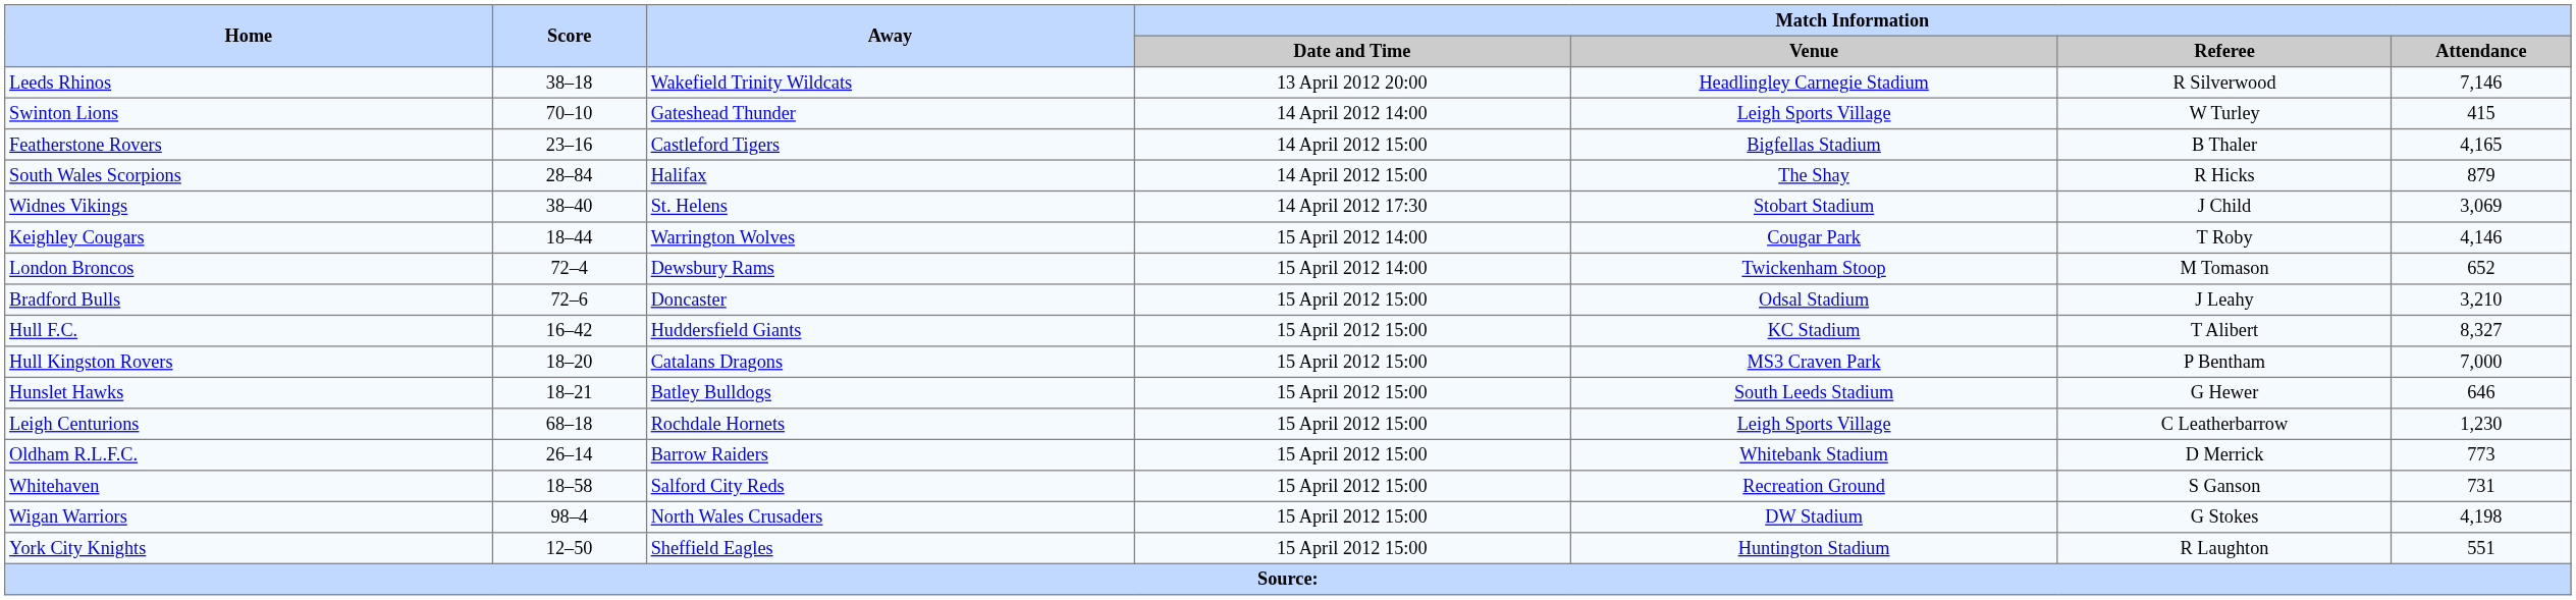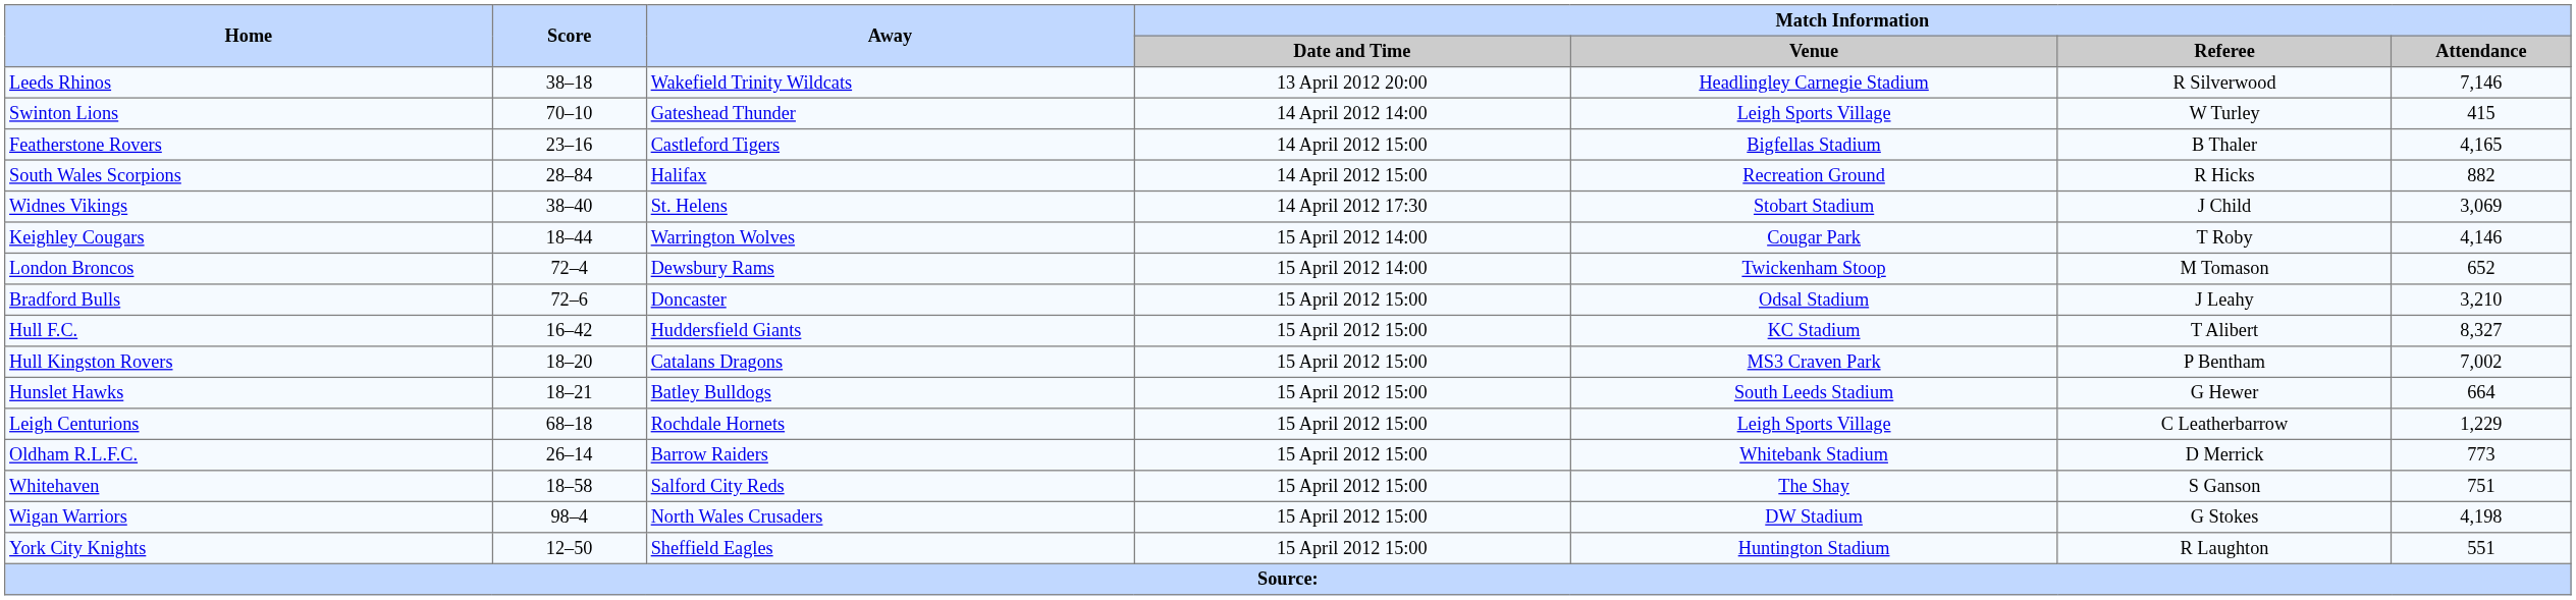 <table border=1 style="border-collapse:collapse; font-size:90%; text-align:center;" cellpadding=3 cellspacing=0 width=100%>
 <tr bgcolor=#C1D8FF>
 <th rowspan=2 width=19%>Home</th>
 <th rowspan=2 width=6%>Score</th>
 <th rowspan=2 width=19%>Away</th>
 <th colspan=6>Match Information</th>
 </tr>
 <tr bgcolor=#CCCCCC>
 <th width=17%>Date and Time</th>
 <th width=19%>Venue</th>
 <th width=13%>Referee</th>
 <th width=7%>Attendance</th>
 </tr>
 <tr bgcolor=#F5FAFF>
 <td align=left> <a href='#'>Leeds Rhinos</a></td>
 <td>38–18</td>
 <td align=left> <a href='#'>Wakefield Trinity Wildcats</a></td>
 <td>13 April 2012 20:00</td>
 <td><a href='#'>Headlingley Carnegie Stadium</a></td>
 <td>R Silverwood</td>
 <td>7,146</td>
 </tr>
 <tr bgcolor=#F5FAFF>
 <td align=left> <a href='#'>Swinton Lions</a></td>
 <td>70–10</td>
 <td align=left> <a href='#'>Gateshead Thunder</a></td>
 <td>14 April 2012 14:00</td>
 <td><a href='#'>Leigh Sports Village</a></td>
 <td>W Turley</td>
 <td>415</td>
 </tr>
 <tr bgcolor=#F5FAFF>
 <td align=left> <a href='#'>Featherstone Rovers</a></td>
 <td>23–16</td>
 <td align=left> <a href='#'>Castleford Tigers</a></td>
 <td>14 April 2012 15:00</td>
 <td><a href='#'>Bigfellas Stadium</a></td>
 <td>B Thaler</td>
 <td>4,165</td>
 </tr>
 <tr bgcolor=#F5FAFF>
 <td align=left> <a href='#'>South Wales Scorpions</a></td>
 <td>28–84</td>
 <td align=left> <a href='#'>Halifax</a></td>
 <td>14 April 2012 15:00</td>
-<td><a href='#'>The Shay</a></td>
+<td><a href='#'>Recreation Ground</a></td>
 <td>R Hicks</td>
-<td>879</td>
+<td>882</td>
 </tr>
 <tr bgcolor=#F5FAFF>
 <td align=left> <a href='#'>Widnes Vikings</a></td>
 <td>38–40</td>
 <td align=left> <a href='#'>St. Helens</a></td>
 <td>14 April 2012 17:30</td>
 <td><a href='#'>Stobart Stadium</a></td>
 <td>J Child</td>
 <td>3,069</td>
 </tr>
 <tr bgcolor=#F5FAFF>
 <td align=left> <a href='#'>Keighley Cougars</a></td>
 <td>18–44</td>
 <td align=left> <a href='#'>Warrington Wolves</a></td>
 <td>15 April 2012 14:00</td>
 <td><a href='#'>Cougar Park</a></td>
 <td>T Roby</td>
 <td>4,146</td>
 </tr>
 <tr bgcolor=#F5FAFF>
 <td align=left> <a href='#'>London Broncos</a></td>
 <td>72–4</td>
 <td align=left> <a href='#'>Dewsbury Rams</a></td>
 <td>15 April 2012 14:00</td>
 <td><a href='#'>Twickenham Stoop</a></td>
 <td>M Tomason</td>
 <td>652</td>
 </tr>
 <tr bgcolor=#F5FAFF>
 <td align=left> <a href='#'>Bradford Bulls</a></td>
 <td>72–6</td>
 <td align=left> <a href='#'>Doncaster</a></td>
 <td>15 April 2012 15:00</td>
 <td><a href='#'>Odsal Stadium</a></td>
 <td>J Leahy</td>
 <td>3,210</td>
 </tr>
 <tr bgcolor=#F5FAFF>
 <td align=left> <a href='#'>Hull F.C.</a></td>
 <td>16–42</td>
 <td align=left> <a href='#'>Huddersfield Giants</a></td>
 <td>15 April 2012 15:00</td>
 <td><a href='#'>KC Stadium</a></td>
 <td>T Alibert</td>
 <td>8,327</td>
 </tr>
 <tr bgcolor=#F5FAFF>
 <td align=left> <a href='#'>Hull Kingston Rovers</a></td>
 <td>18–20</td>
 <td align=left> <a href='#'>Catalans Dragons</a></td>
 <td>15 April 2012 15:00</td>
 <td><a href='#'>MS3 Craven Park</a></td>
 <td>P Bentham</td>
-<td>7,000</td>
+<td>7,002</td>
 </tr>
 <tr bgcolor=#F5FAFF>
 <td align=left> <a href='#'>Hunslet Hawks</a></td>
 <td>18–21</td>
 <td align=left> <a href='#'>Batley Bulldogs</a></td>
 <td>15 April 2012 15:00</td>
 <td><a href='#'>South Leeds Stadium</a></td>
 <td>G Hewer</td>
-<td>646</td>
+<td>664</td>
 </tr>
 <tr bgcolor=#F5FAFF>
 <td align=left> <a href='#'>Leigh Centurions</a></td>
 <td>68–18</td>
 <td align=left> <a href='#'>Rochdale Hornets</a></td>
 <td>15 April 2012 15:00</td>
 <td><a href='#'>Leigh Sports Village</a></td>
 <td>C Leatherbarrow</td>
-<td>1,230</td>
+<td>1,229</td>
 </tr>
 <tr bgcolor=#F5FAFF>
 <td align=left> <a href='#'>Oldham R.L.F.C.</a></td>
 <td>26–14</td>
 <td align=left> <a href='#'>Barrow Raiders</a></td>
 <td>15 April 2012 15:00</td>
 <td><a href='#'>Whitebank Stadium</a></td>
 <td>D Merrick</td>
 <td>773</td>
 </tr>
 <tr bgcolor=#F5FAFF>
 <td align=left> <a href='#'>Whitehaven</a></td>
 <td>18–58</td>
 <td align=left> <a href='#'>Salford City Reds</a></td>
 <td>15 April 2012 15:00</td>
-<td><a href='#'>Recreation Ground</a></td>
+<td><a href='#'>The Shay</a></td>
 <td>S Ganson</td>
-<td>731</td>
+<td>751</td>
 </tr>
 <tr bgcolor=#F5FAFF>
 <td align=left> <a href='#'>Wigan Warriors</a></td>
 <td>98–4</td>
 <td align=left> <a href='#'>North Wales Crusaders</a></td>
 <td>15 April 2012 15:00</td>
 <td><a href='#'>DW Stadium</a></td>
 <td>G Stokes</td>
 <td>4,198</td>
 </tr>
 <tr bgcolor=#F5FAFF>
 <td align=left> <a href='#'>York City Knights</a></td>
 <td>12–50</td>
 <td align=left> <a href='#'>Sheffield Eagles</a></td>
 <td>15 April 2012 15:00</td>
 <td><a href='#'>Huntington Stadium</a></td>
 <td>R Laughton</td>
 <td>551</td>
 </tr>
 <tr style="background:#c1d8ff;">
 <th colspan=12>Source:</th>
 </tr>
 </table>
